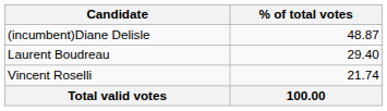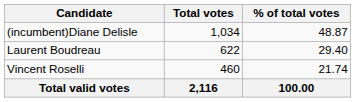 <table style="width:475px;" class="wikitable">
 <tr bgcolor="#EEEEEE">
 <th align="left">Candidate</th>
+<th align="right">Total votes</th>
 <th align="right">% of total votes</th>
 </tr>
 <tr>
 <td align="left">(incumbent)Diane Delisle</td>
+<td align="right">1,034</td>
 <td align="right">48.87</td>
 </tr>
 <tr>
 <td align="left">Laurent Boudreau</td>
+<td align="right">622</td>
 <td align="right">29.40</td>
 </tr>
 <tr>
 <td align="left">Vincent Roselli</td>
+<td align="right">460</td>
 <td align="right">21.74</td>
 </tr>
 <tr bgcolor="#EEEEEE">
 <th align="left">Total valid votes</th>
+<th align="right"><strong>2,116</strong></th>
 <th align="right"><strong>100.00</strong></th>
 </tr>
 </table>
